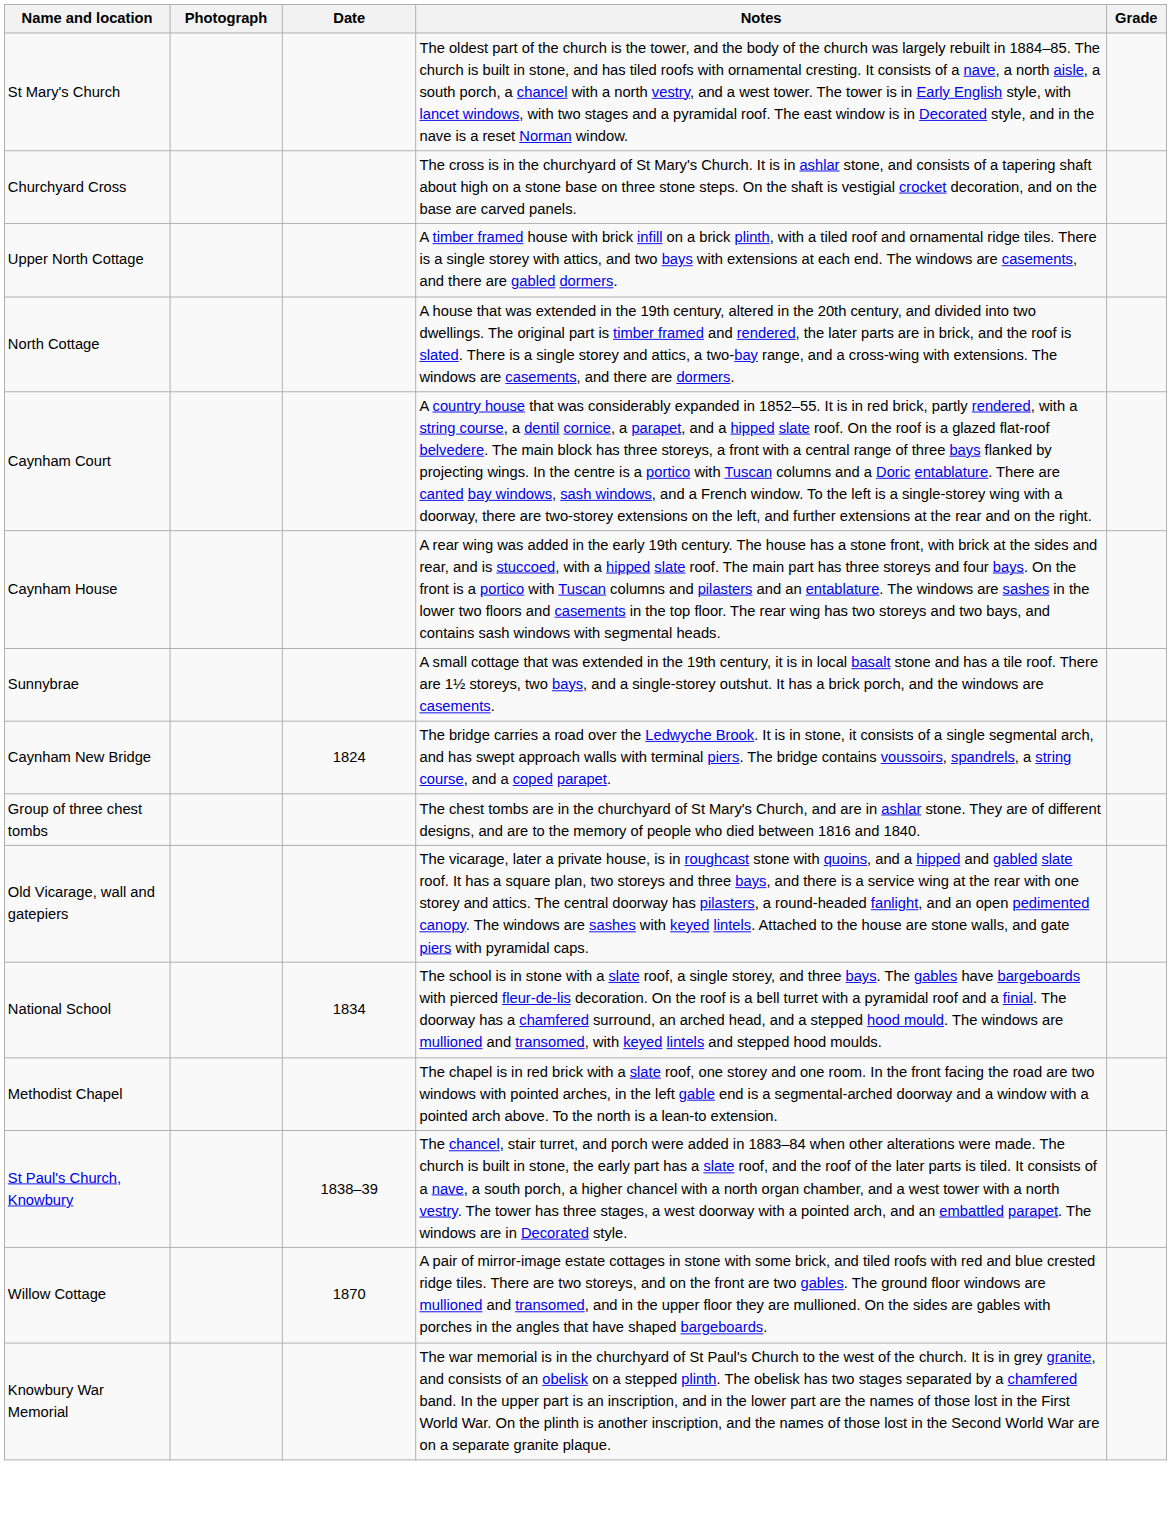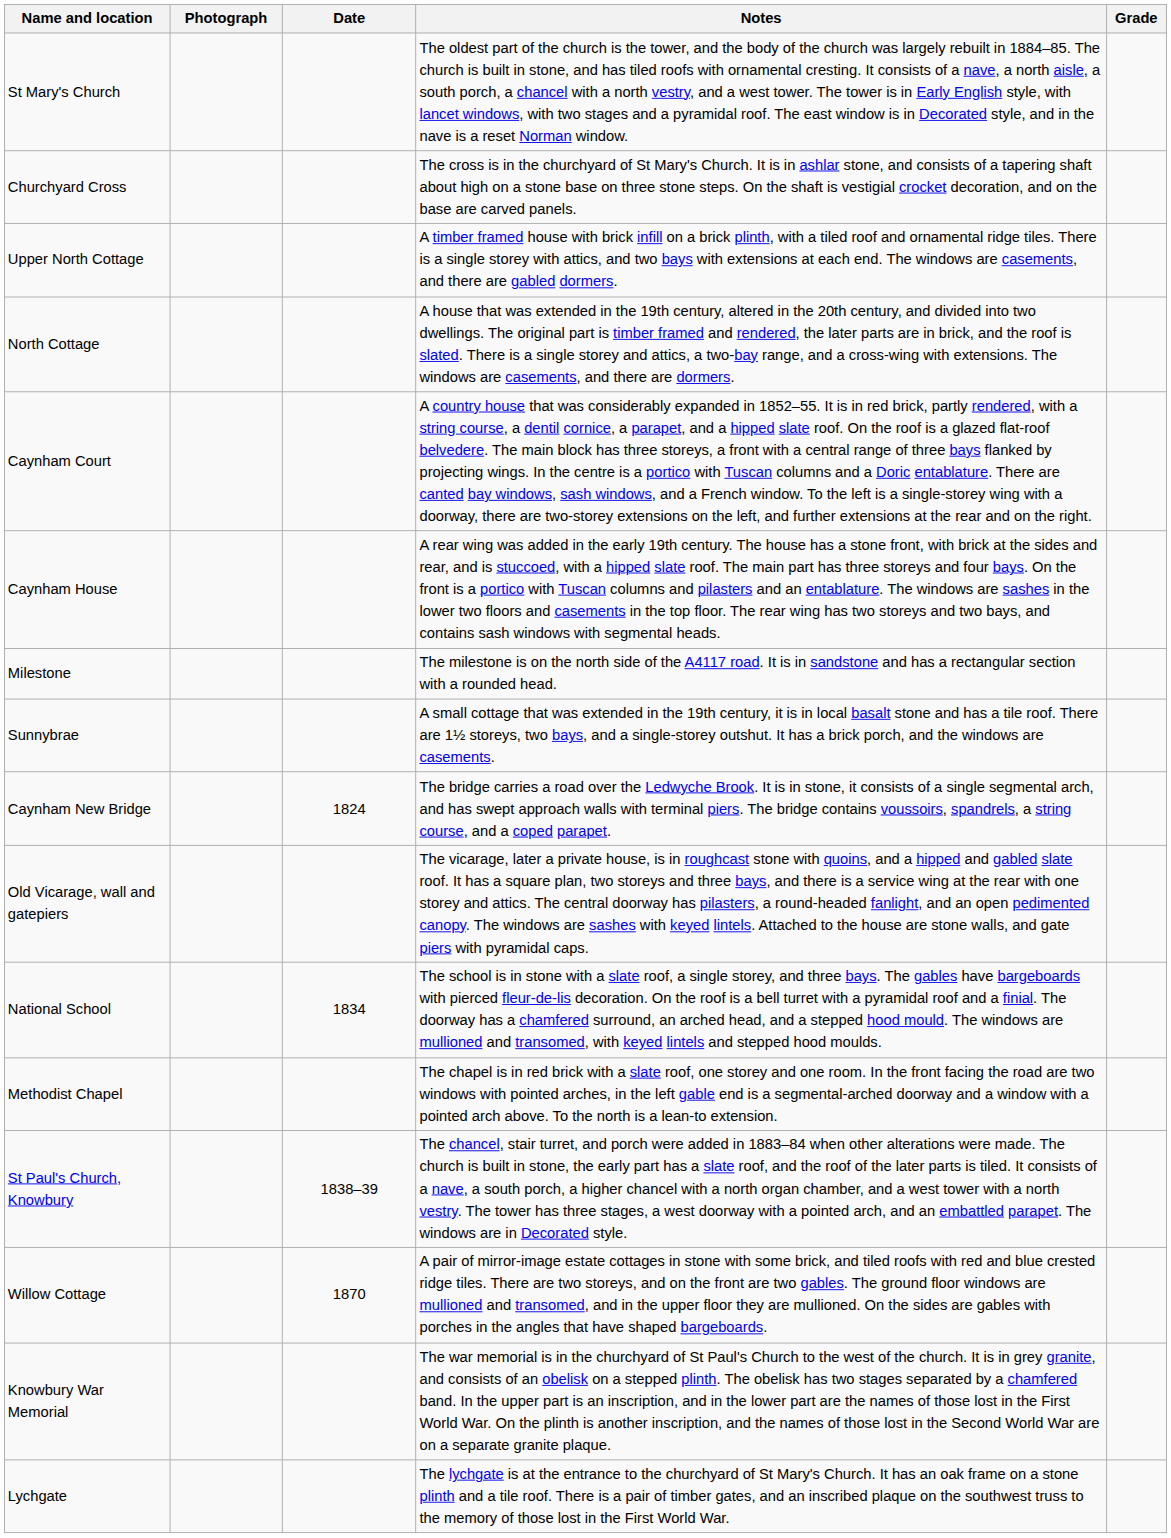 <table class="wikitable sortable plainrowheaders" style="width:100%; border:0; text-align:left; line-height:150%;">
 <tr>
 <th scope="col"  style="width:150px">Name and location</th>
 <th scope="col"  style="width:100px" class="unsortable">Photograph</th>
 <th scope="col"  style="width:120px">Date</th>
 <th scope="col"  style="width:650px" class="unsortable">Notes</th>
 <th scope="col"  style="width:50px">Grade</th>
 </tr>
 <tr>
 <td>St Mary's Church<br><small></small></td>
 <td></td>
 <td align="center"></td>
 <td>The oldest part of the church is the tower, and the body of the church was largely rebuilt in 1884–85.  The church is built in stone, and has tiled roofs with ornamental cresting.  It consists of a <a href='#'>nave</a>, a north <a href='#'>aisle</a>, a south porch, a <a href='#'>chancel</a> with a north <a href='#'>vestry</a>, and a west tower.  The tower is in <a href='#'>Early English</a> style, with <a href='#'>lancet windows</a>, with two stages and a pyramidal roof.  The east window is in <a href='#'>Decorated</a> style, and in the nave is a reset <a href='#'>Norman</a> window.</td>
 <td align="center" ></td>
 </tr>
 <tr>
 <td>Churchyard Cross<br><small></small></td>
 <td></td>
 <td align="center"></td>
 <td>The cross is in the churchyard of St Mary's Church.  It is in <a href='#'>ashlar</a> stone, and consists of a tapering shaft about  high on a stone base on three stone steps.  On the shaft is vestigial <a href='#'>crocket</a> decoration, and on the base are carved panels.</td>
 <td align="center" ></td>
 </tr>
 <tr>
 <td>Upper North Cottage<br><small></small></td>
 <td></td>
 <td align="center"></td>
 <td>A <a href='#'>timber framed</a> house with brick <a href='#'>infill</a> on a brick <a href='#'>plinth</a>, with a tiled roof and ornamental ridge tiles.  There is a single storey with attics, and two <a href='#'>bays</a> with extensions at each end.  The windows are <a href='#'>casements</a>, and there are <a href='#'>gabled</a> <a href='#'>dormers</a>.</td>
 <td align="center" ></td>
 </tr>
 <tr>
 <td>North Cottage<br><small></small></td>
 <td></td>
 <td align="center"></td>
 <td>A house that was extended in the 19th century, altered in the 20th century, and divided into two dwellings.  The original part is <a href='#'>timber framed</a> and <a href='#'>rendered</a>, the later parts are in brick, and the roof is <a href='#'>slated</a>.  There is a single storey and attics, a two-<a href='#'>bay</a> range, and a cross-wing with extensions.  The windows are <a href='#'>casements</a>, and there are <a href='#'>dormers</a>.</td>
 <td align="center" ></td>
 </tr>
 <tr>
 <td>Caynham Court<br><small></small></td>
 <td></td>
 <td align="center"></td>
 <td>A <a href='#'>country house</a> that was considerably expanded in 1852–55.  It is in red brick, partly <a href='#'>rendered</a>, with a <a href='#'>string course</a>, a <a href='#'>dentil</a> <a href='#'>cornice</a>, a <a href='#'>parapet</a>, and a <a href='#'>hipped</a> <a href='#'>slate</a> roof.  On the roof is a glazed flat-roof <a href='#'>belvedere</a>.  The main block has three storeys, a front with a central range of three <a href='#'>bays</a> flanked by projecting wings.  In the centre is a <a href='#'>portico</a> with <a href='#'>Tuscan</a> columns and a <a href='#'>Doric</a> <a href='#'>entablature</a>.  There are <a href='#'>canted</a> <a href='#'>bay windows</a>, <a href='#'>sash windows</a>, and a French window.  To the left is a single-storey wing with a doorway, there are two-storey extensions on the left, and further extensions at the rear and on the right.</td>
 <td align="center" ></td>
 </tr>
 <tr>
 <td>Caynham House<br><small></small></td>
 <td></td>
 <td align="center"></td>
 <td>A rear wing was added in the early 19th century.  The house has a stone front, with brick at the sides and rear, and is <a href='#'>stuccoed</a>, with a <a href='#'>hipped</a> <a href='#'>slate</a> roof.  The main part has three storeys and four <a href='#'>bays</a>.  On the front is a <a href='#'>portico</a> with <a href='#'>Tuscan</a> columns and <a href='#'>pilasters</a> and an <a href='#'>entablature</a>.  The windows are <a href='#'>sashes</a> in the lower two floors and <a href='#'>casements</a> in the top floor.  The rear wing has two storeys and two bays, and contains sash windows with segmental heads.</td>
 <td align="center" ></td>
 </tr>
 <tr>
+<td>Milestone<br><small></small></td>
+<td></td>
+<td align="center"></td>
+<td>The milestone is on the north side of the <a href='#'>A4117 road</a>.  It is in <a href='#'>sandstone</a> and has a rectangular section with a rounded head.</td>
+<td align="center" ></td>
+</tr>
+<tr>
 <td>Sunnybrae<br><small></small></td>
 <td></td>
 <td align="center"></td>
 <td>A small cottage that was extended in the 19th century, it is in local <a href='#'>basalt</a> stone and has a tile roof.  There are 1½ storeys, two <a href='#'>bays</a>, and a single-storey outshut.  It has a brick porch, and the windows are <a href='#'>casements</a>.</td>
 <td align="center" ></td>
 </tr>
 <tr>
 <td>Caynham New Bridge<br><small></small></td>
 <td></td>
 <td align="center">1824</td>
 <td>The bridge carries a road over the <a href='#'>Ledwyche Brook</a>.  It is in stone, it consists of a single segmental arch, and has swept approach walls with terminal <a href='#'>piers</a>.  The bridge contains <a href='#'>voussoirs</a>, <a href='#'>spandrels</a>, a <a href='#'>string course</a>, and a <a href='#'>coped</a> <a href='#'>parapet</a>.</td>
-<td align="center" ></td>
-</tr>
-<tr>
-<td>Group of three chest tombs<br><small></small></td>
-<td></td>
-<td align="center"></td>
-<td>The chest tombs are in the churchyard of St Mary's Church, and are in <a href='#'>ashlar</a> stone.  They are of different designs, and are to the memory of people who died between 1816 and 1840.</td>
 <td align="center" ></td>
 </tr>
 <tr>
 <td>Old Vicarage, wall and gatepiers<br><small></small></td>
 <td></td>
 <td align="center"></td>
 <td>The vicarage, later a private house, is in <a href='#'>roughcast</a> stone with <a href='#'>quoins</a>, and a <a href='#'>hipped</a> and <a href='#'>gabled</a> <a href='#'>slate</a> roof.  It has a square plan, two storeys and three <a href='#'>bays</a>, and there is a service wing at the rear with one storey and attics.  The central doorway has <a href='#'>pilasters</a>, a round-headed <a href='#'>fanlight</a>, and an open <a href='#'>pedimented</a> <a href='#'>canopy</a>.  The windows are <a href='#'>sashes</a> with <a href='#'>keyed</a> <a href='#'>lintels</a>.  Attached to the house are stone walls, and gate <a href='#'>piers</a> with pyramidal caps.</td>
 <td align="center" ></td>
 </tr>
 <tr>
 <td>National School<br><small></small></td>
 <td></td>
 <td align="center">1834</td>
 <td>The school is in stone with a <a href='#'>slate</a> roof, a single storey, and three <a href='#'>bays</a>.  The <a href='#'>gables</a> have <a href='#'>bargeboards</a> with pierced <a href='#'>fleur-de-lis</a> decoration.  On the roof is a bell turret with a pyramidal roof and a <a href='#'>finial</a>.  The doorway has a <a href='#'>chamfered</a> surround, an arched head, and a stepped <a href='#'>hood mould</a>.  The windows are <a href='#'>mullioned</a> and <a href='#'>transomed</a>, with <a href='#'>keyed</a> <a href='#'>lintels</a> and stepped hood moulds.</td>
 <td align="center" ></td>
 </tr>
 <tr>
 <td>Methodist Chapel<br><small></small></td>
 <td></td>
 <td align="center"></td>
 <td>The chapel is in red brick with a <a href='#'>slate</a> roof, one storey and one room.  In the front facing the road are two windows with pointed arches, in the left <a href='#'>gable</a> end is a segmental-arched doorway and a window with a pointed arch above.  To the north is a lean-to extension.</td>
 <td align="center" ></td>
 </tr>
 <tr>
 <td><a href='#'>St Paul's Church, Knowbury</a><br><small></small></td>
 <td></td>
 <td align="center">1838–39</td>
 <td>The <a href='#'>chancel</a>, stair turret, and porch were added in 1883–84 when other alterations were made.  The church is built in stone, the early part has a <a href='#'>slate</a> roof, and the roof of the later parts is tiled.  It consists of a <a href='#'>nave</a>, a south porch, a higher chancel with a north organ chamber, and a west tower with a north <a href='#'>vestry</a>.  The tower has three stages, a west doorway with a pointed arch, and an <a href='#'>embattled</a> <a href='#'>parapet</a>.  The windows are in <a href='#'>Decorated</a> style.</td>
 <td align="center" ></td>
 </tr>
 <tr>
 <td>Willow Cottage<br><small></small></td>
 <td></td>
 <td align="center">1870</td>
 <td>A pair of mirror-image estate cottages in stone with some brick, and tiled roofs with red and blue crested ridge tiles.  There are two storeys, and on the front are two <a href='#'>gables</a>.  The ground floor windows are <a href='#'>mullioned</a> and <a href='#'>transomed</a>, and in the upper floor they are mullioned.  On the sides are gables with porches in the angles that have shaped <a href='#'>bargeboards</a>.</td>
 <td align="center" ></td>
 </tr>
 <tr>
 <td>Knowbury War Memorial<br><small></small></td>
 <td></td>
 <td align="center"></td>
 <td>The war memorial is in the churchyard of St Paul's Church to the west of the church.  It is in grey <a href='#'>granite</a>, and consists of an <a href='#'>obelisk</a> on a stepped <a href='#'>plinth</a>.  The obelisk has two stages separated by a <a href='#'>chamfered</a> band.  In the upper part is an inscription, and in the lower part are the names of those lost in the First World War.  On the plinth is another inscription, and the names of those lost in the Second World War are on a separate granite plaque.</td>
 <td align="center" ></td>
 </tr>
 <tr>
+<td>Lychgate<br><small></small></td>
+<td></td>
+<td align="center"></td>
+<td>The <a href='#'>lychgate</a> is at the entrance to the churchyard of St Mary's Church.  It has an oak frame on a stone <a href='#'>plinth</a> and a tile roof.  There is a pair of timber gates, and an inscribed plaque on the southwest truss to the memory of those lost in the First World War.</td>
+<td align="center" ></td>
+</tr>
+<tr>
 </tr>
 </table>
